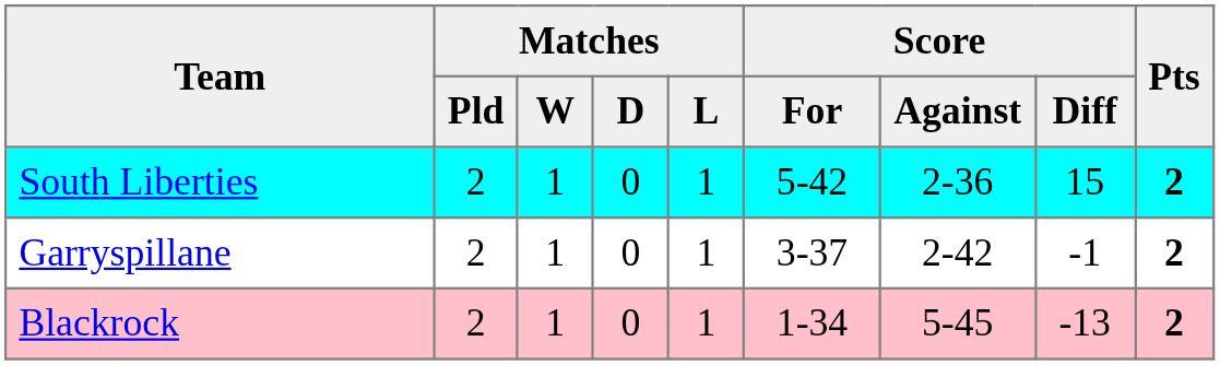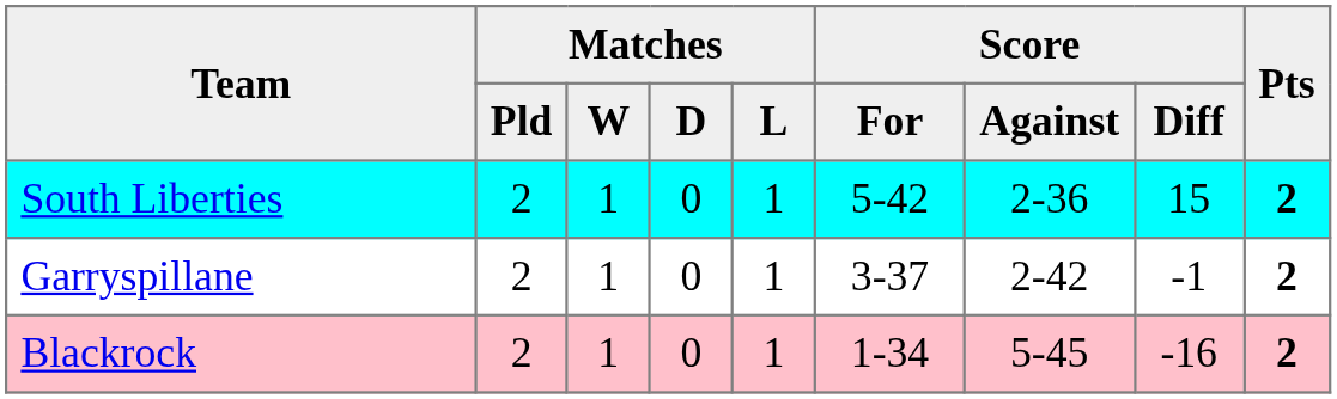 <table style=border-collapse:collapse border=1 cellspacing=0 cellpadding=5>
 <tr align=center bgcolor=#efefef>
 <th rowspan=2 width=165>Team</th>
 <th colspan=4>Matches</th>
 <th colspan=3>Score</th>
 <th rowspan=2width=20>Pts</th>
 </tr>
 <tr align=center bgcolor=#efefef>
 <th width=20>Pld</th>
 <th width=20>W</th>
 <th width=20>D</th>
 <th width=20>L</th>
 <th width=45>For</th>
 <th width=45>Against</th>
 <th width=30>Diff</th>
 </tr>
 <tr align=center style="background:#00FFFF;">
 <td style="text-align:left;"><a href='#'>South Liberties</a></td>
 <td>2</td>
 <td>1</td>
 <td>0</td>
 <td>1</td>
 <td>5-42</td>
 <td>2-36</td>
 <td>15</td>
 <td><strong>2</strong></td>
 </tr>
 <tr align=center>
 <td style="text-align:left;"><a href='#'>Garryspillane</a></td>
 <td>2</td>
 <td>1</td>
 <td>0</td>
 <td>1</td>
 <td>3-37</td>
 <td>2-42</td>
 <td>-1</td>
 <td><strong>2</strong></td>
 </tr>
 <tr align=center style="background:#FFC0CB;">
 <td style="text-align:left;"><a href='#'>Blackrock</a></td>
 <td>2</td>
 <td>1</td>
 <td>0</td>
 <td>1</td>
 <td>1-34</td>
 <td>5-45</td>
-<td>-13</td>
+<td>-16</td>
 <td><strong>2</strong></td>
 </tr>
 </table>
